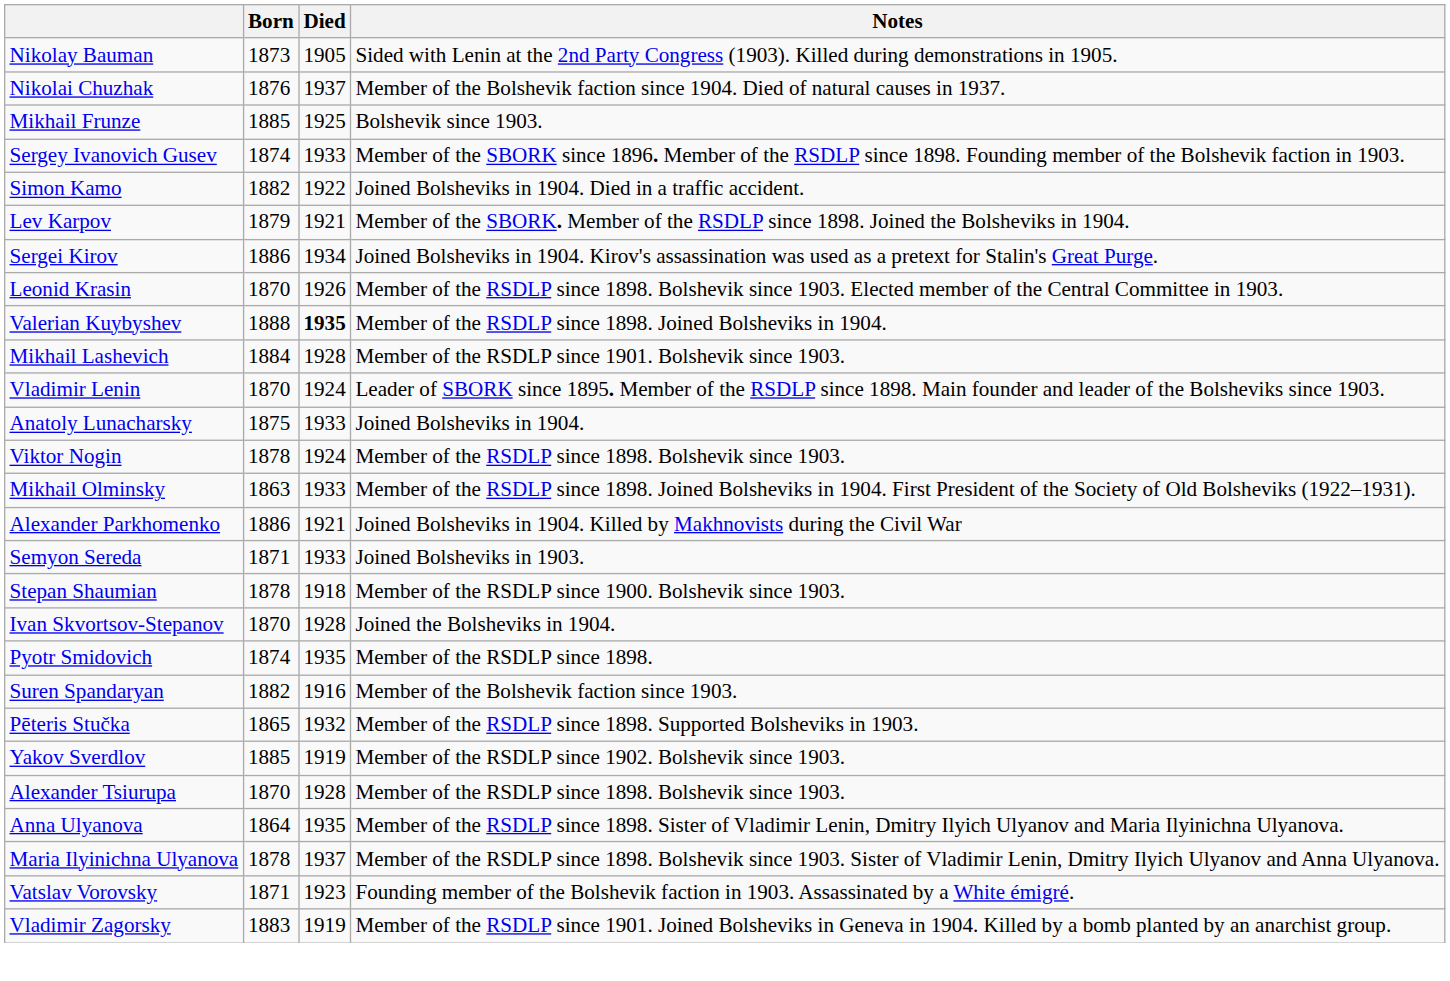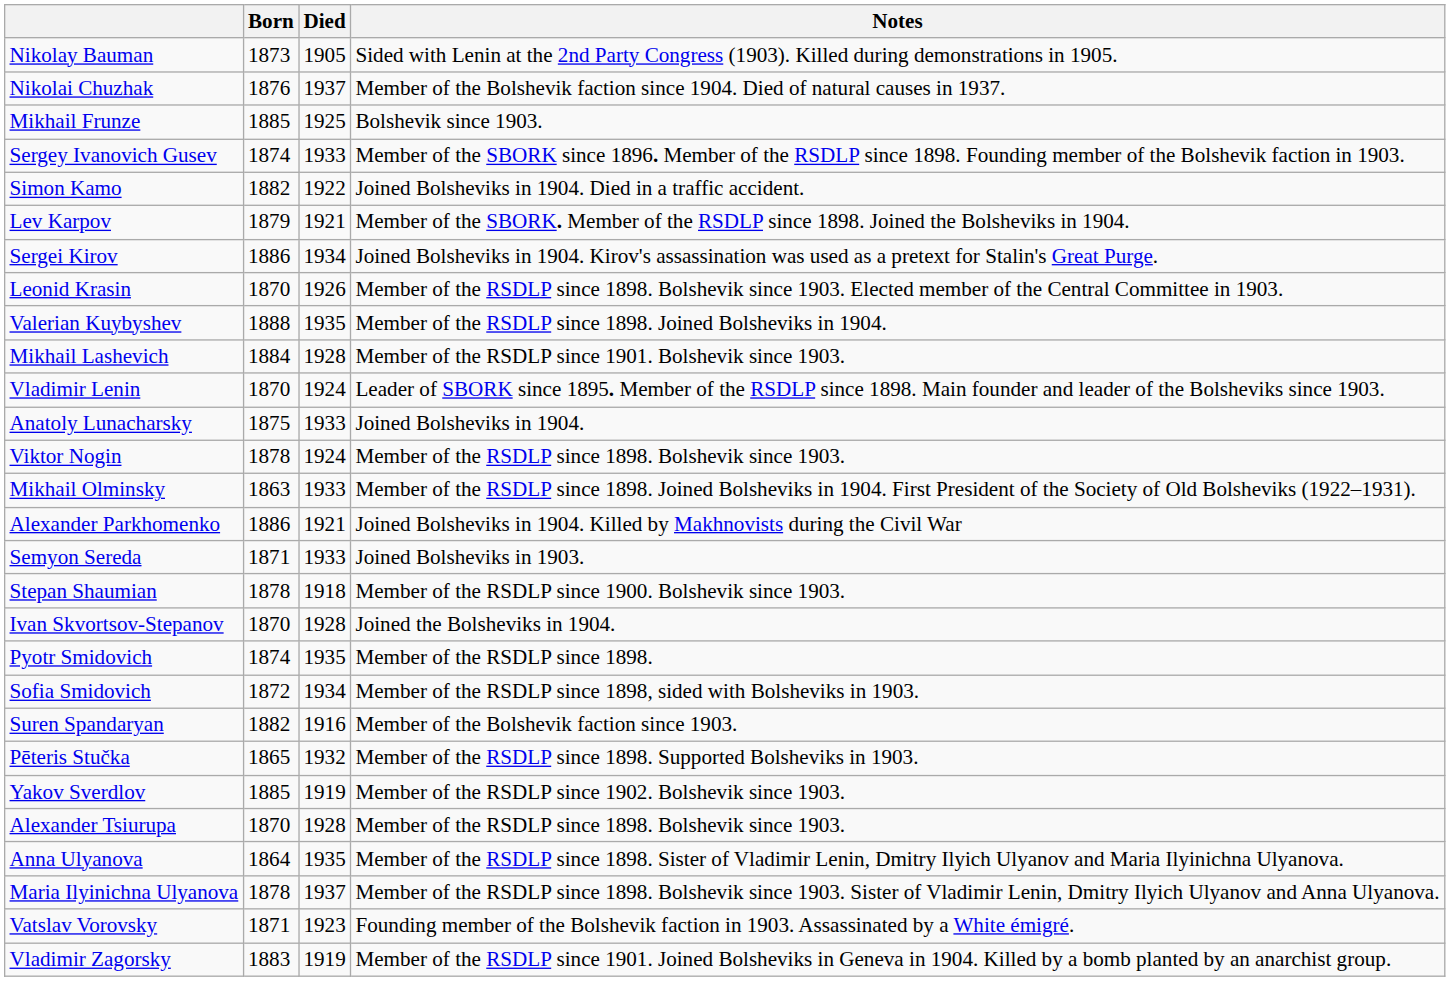 <table class="wikitable sortable">
 <tr>
 <th></th>
 <th>Born</th>
 <th>Died</th>
 <th>Notes</th>
 </tr>
 <tr>
 <td><a href='#'>Nikolay Bauman</a></td>
 <td>1873</td>
 <td>1905</td>
 <td>Sided with Lenin at the <a href='#'>2nd Party Congress</a> (1903). Killed during demonstrations in 1905.</td>
 </tr>
 <tr>
 <td><a href='#'>Nikolai Chuzhak</a></td>
 <td>1876</td>
 <td>1937</td>
 <td>Member of the Bolshevik faction since 1904. Died of natural causes in 1937.</td>
 </tr>
 <tr>
 <td><a href='#'>Mikhail Frunze</a></td>
 <td>1885</td>
 <td>1925</td>
 <td>Bolshevik since 1903.</td>
 </tr>
 <tr>
 <td><a href='#'>Sergey Ivanovich Gusev</a></td>
 <td>1874</td>
 <td>1933</td>
 <td>Member of the <a href='#'>SBORK</a> since 1896<strong>.</strong> Member of the <a href='#'>RSDLP</a> since 1898. Founding member of the Bolshevik faction in 1903.</td>
 </tr>
 <tr>
 <td><a href='#'>Simon Kamo</a></td>
 <td>1882</td>
 <td>1922</td>
 <td>Joined Bolsheviks in 1904. Died in a traffic accident.</td>
 </tr>
 <tr>
 <td><a href='#'>Lev Karpov</a></td>
 <td>1879</td>
 <td>1921</td>
 <td>Member of the <a href='#'>SBORK</a><strong>.</strong> Member of the <a href='#'>RSDLP</a> since 1898. Joined the Bolsheviks in 1904.</td>
 </tr>
 <tr>
 <td><a href='#'>Sergei Kirov</a></td>
 <td>1886</td>
 <td>1934</td>
 <td>Joined Bolsheviks in 1904. Kirov's assassination was used as a pretext for Stalin's <a href='#'>Great Purge</a>. </td>
 </tr>
 <tr>
 <td><a href='#'>Leonid Krasin</a></td>
 <td>1870</td>
 <td>1926</td>
 <td>Member of the <a href='#'>RSDLP</a> since 1898. Bolshevik since 1903. Elected member of the Central Committee in 1903.</td>
 </tr>
 <tr>
 <td><a href='#'>Valerian Kuybyshev</a></td>
 <td>1888</td>
-<td><strong>1935</strong></td>
+<td>1935</td>
 <td>Member of the <a href='#'>RSDLP</a> since 1898. Joined Bolsheviks in 1904.</td>
 </tr>
 <tr>
 <td><a href='#'>Mikhail Lashevich</a></td>
 <td>1884</td>
 <td>1928</td>
 <td>Member of the RSDLP since 1901. Bolshevik since 1903.</td>
 </tr>
 <tr>
 <td><a href='#'>Vladimir Lenin</a></td>
 <td>1870</td>
 <td>1924</td>
 <td>Leader of <a href='#'>SBORK</a> since 1895<strong>.</strong> Member of the <a href='#'>RSDLP</a> since 1898. Main founder and leader of the Bolsheviks since 1903.</td>
 </tr>
 <tr>
 <td><a href='#'>Anatoly Lunacharsky</a></td>
 <td>1875</td>
 <td>1933</td>
 <td>Joined Bolsheviks in 1904.</td>
 </tr>
 <tr>
 <td><a href='#'>Viktor Nogin</a></td>
 <td>1878</td>
 <td>1924</td>
 <td>Member of the <a href='#'>RSDLP</a> since 1898. Bolshevik since 1903.</td>
 </tr>
 <tr>
 <td><a href='#'>Mikhail Olminsky</a></td>
 <td>1863</td>
 <td>1933</td>
 <td>Member of the <a href='#'>RSDLP</a> since 1898. Joined Bolsheviks in 1904. First President of the Society of Old Bolsheviks (1922–1931).</td>
 </tr>
 <tr>
 <td><a href='#'>Alexander Parkhomenko</a></td>
 <td>1886</td>
 <td>1921</td>
 <td>Joined Bolsheviks in 1904. Killed by <a href='#'>Makhnovists</a> during the Civil War</td>
 </tr>
 <tr>
 <td><a href='#'>Semyon Sereda</a></td>
 <td>1871</td>
 <td>1933</td>
 <td>Joined Bolsheviks in 1903.</td>
 </tr>
 <tr>
 <td><a href='#'>Stepan Shaumian</a></td>
 <td>1878</td>
 <td>1918</td>
 <td>Member of the RSDLP since 1900. Bolshevik since 1903.</td>
 </tr>
 <tr>
 <td><a href='#'>Ivan Skvortsov-Stepanov</a></td>
 <td>1870</td>
 <td>1928</td>
 <td>Joined the Bolsheviks in 1904.</td>
 </tr>
 <tr>
 <td><a href='#'>Pyotr Smidovich</a></td>
 <td>1874</td>
 <td>1935</td>
 <td>Member of the RSDLP since 1898.</td>
 </tr>
 <tr>
+<td><a href='#'>Sofia Smidovich</a></td>
+<td>1872</td>
+<td>1934</td>
+<td>Member of the RSDLP since 1898, sided with Bolsheviks in 1903.</td>
+</tr>
+<tr>
 <td><a href='#'>Suren Spandaryan</a></td>
 <td>1882</td>
 <td>1916</td>
 <td>Member of the Bolshevik faction since 1903.</td>
 </tr>
 <tr>
 <td><a href='#'>Pēteris Stučka</a></td>
 <td>1865</td>
 <td>1932</td>
 <td>Member of the <a href='#'>RSDLP</a> since 1898. Supported Bolsheviks in 1903.</td>
 </tr>
 <tr>
 <td><a href='#'>Yakov Sverdlov</a></td>
 <td>1885</td>
 <td>1919</td>
 <td>Member of the RSDLP since 1902. Bolshevik since 1903.</td>
 </tr>
 <tr>
 <td><a href='#'>Alexander Tsiurupa</a></td>
 <td>1870</td>
 <td>1928</td>
 <td>Member of the RSDLP since 1898. Bolshevik since 1903.</td>
 </tr>
 <tr>
 <td><a href='#'>Anna Ulyanova</a></td>
 <td>1864</td>
 <td>1935</td>
 <td>Member of the <a href='#'>RSDLP</a> since 1898. Sister of Vladimir Lenin, Dmitry Ilyich Ulyanov and Maria Ilyinichna Ulyanova.</td>
 </tr>
 <tr>
 <td><a href='#'>Maria Ilyinichna Ulyanova</a></td>
 <td>1878</td>
 <td>1937</td>
 <td>Member of the RSDLP since 1898. Bolshevik since 1903. Sister of Vladimir Lenin, Dmitry Ilyich Ulyanov and Anna Ulyanova.</td>
 </tr>
 <tr>
 <td><a href='#'>Vatslav Vorovsky</a></td>
 <td>1871</td>
 <td>1923</td>
 <td>Founding member of the Bolshevik faction in 1903. Assassinated by a <a href='#'>White émigré</a>.</td>
 </tr>
 <tr>
 <td><a href='#'>Vladimir Zagorsky</a></td>
 <td>1883</td>
 <td>1919</td>
 <td>Member of the <a href='#'>RSDLP</a> since 1901. Joined Bolsheviks in Geneva in 1904. Killed by a bomb planted by an anarchist group.</td>
 </tr>
 </table>
